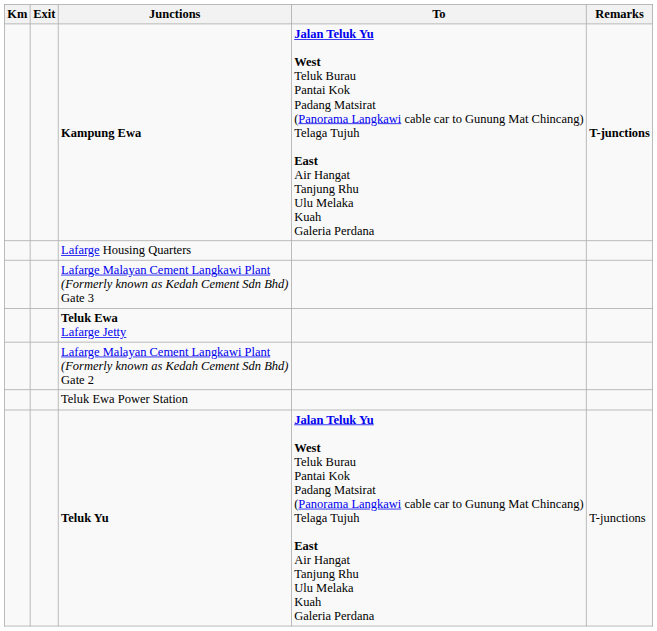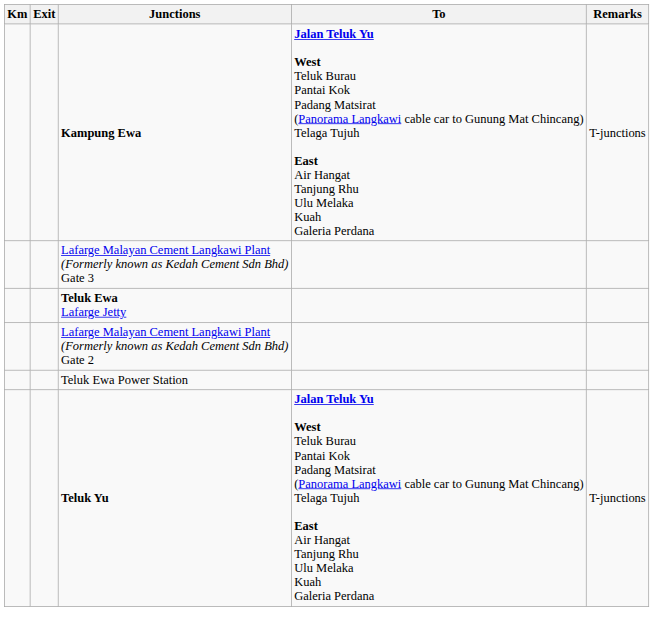 <table class="wikitable">
 <tr>
 <th>Km</th>
 <th>Exit</th>
 <th>Junctions</th>
 <th>To</th>
 <th>Remarks</th>
 </tr>
 <tr>
 <td></td>
 <td></td>
 <td><strong>Kampung Ewa</strong></td>
 <td> <strong><a href='#'>Jalan Teluk Yu</a></strong><br><br><strong>West</strong><br> Teluk Burau<br> Pantai Kok <br> Padang Matsirat<br>(<a href='#'>Panorama Langkawi</a> cable car to Gunung Mat Chincang)<br>Telaga Tujuh<br><br><strong>East</strong><br> Air Hangat<br> Tanjung Rhu <br> Ulu Melaka<br> Kuah<br>Galeria Perdana</td>
-<td><strong>T-junctions</strong></td>
-</tr>
-<tr>
-<td></td>
-<td></td>
-<td><a href='#'>Lafarge</a> Housing Quarters</td>
-<td></td>
-<td></td>
+<td>T-junctions</td>
 </tr>
 <tr>
 <td></td>
 <td></td>
 <td><a href='#'>Lafarge Malayan Cement Langkawi Plant</a><br><em>(Formerly known as Kedah Cement Sdn Bhd)</em><br>Gate 3</td>
 <td></td>
 <td></td>
 </tr>
 <tr>
 <td></td>
 <td></td>
 <td><strong>Teluk Ewa</strong><br><a href='#'>Lafarge Jetty</a></td>
 <td></td>
 <td></td>
 </tr>
 <tr>
 <td></td>
 <td></td>
 <td><a href='#'>Lafarge Malayan Cement Langkawi Plant</a><br><em>(Formerly known as Kedah Cement Sdn Bhd)</em><br>Gate 2</td>
 <td></td>
 <td></td>
 </tr>
 <tr>
 <td></td>
 <td></td>
 <td>Teluk Ewa Power Station</td>
 <td></td>
 <td></td>
 </tr>
 <tr>
 <td></td>
 <td></td>
 <td><strong>Teluk Yu</strong></td>
 <td> <strong><a href='#'>Jalan Teluk Yu</a></strong><br><br><strong>West</strong><br> Teluk Burau<br> Pantai Kok <br> Padang Matsirat<br>(<a href='#'>Panorama Langkawi</a> cable car to Gunung Mat Chincang)<br>Telaga Tujuh<br><br><strong>East</strong><br> Air Hangat<br> Tanjung Rhu <br> Ulu Melaka<br> Kuah<br>Galeria Perdana</td>
 <td>T-junctions</td>
 </tr>
 </table>
